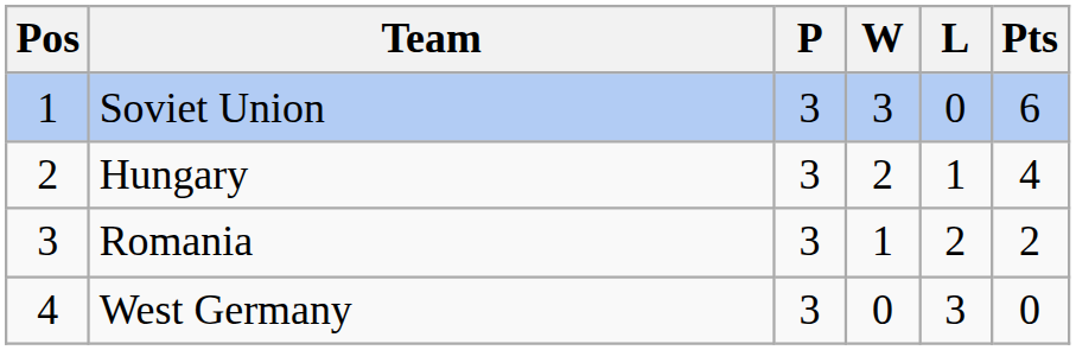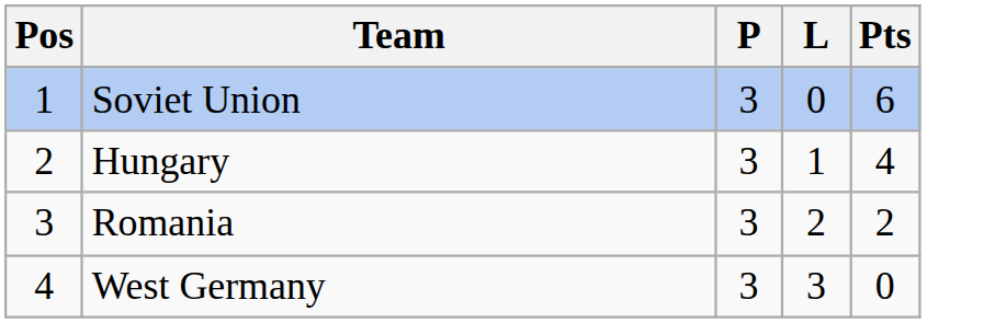 <table class="wikitable" style="font-size: 100%">
 <tr>
 <th width=15>Pos</th>
 <th width=250>Team</th>
 <th width=20>P</th>
-<th width=20>W</th>
 <th width=20>L</th>
 <th width=20>Pts</th>
 </tr>
 <tr align=center style="background: #b2ccf4;">
 <td>1</td>
 <td align="left"> Soviet Union</td>
-<td>3</td>
 <td>3</td>
 <td>0</td>
 <td>6</td>
 </tr>
 <tr align=center>
 <td>2</td>
 <td align="left"> Hungary</td>
 <td>3</td>
-<td>2</td>
 <td>1</td>
 <td>4</td>
 </tr>
 <tr align=center>
 <td>3</td>
 <td align="left"> Romania</td>
 <td>3</td>
-<td>1</td>
 <td>2</td>
 <td>2</td>
 </tr>
 <tr align=center>
 <td>4</td>
 <td align="left"> West Germany</td>
 <td>3</td>
-<td>0</td>
 <td>3</td>
 <td>0</td>
 </tr>
 </table>
